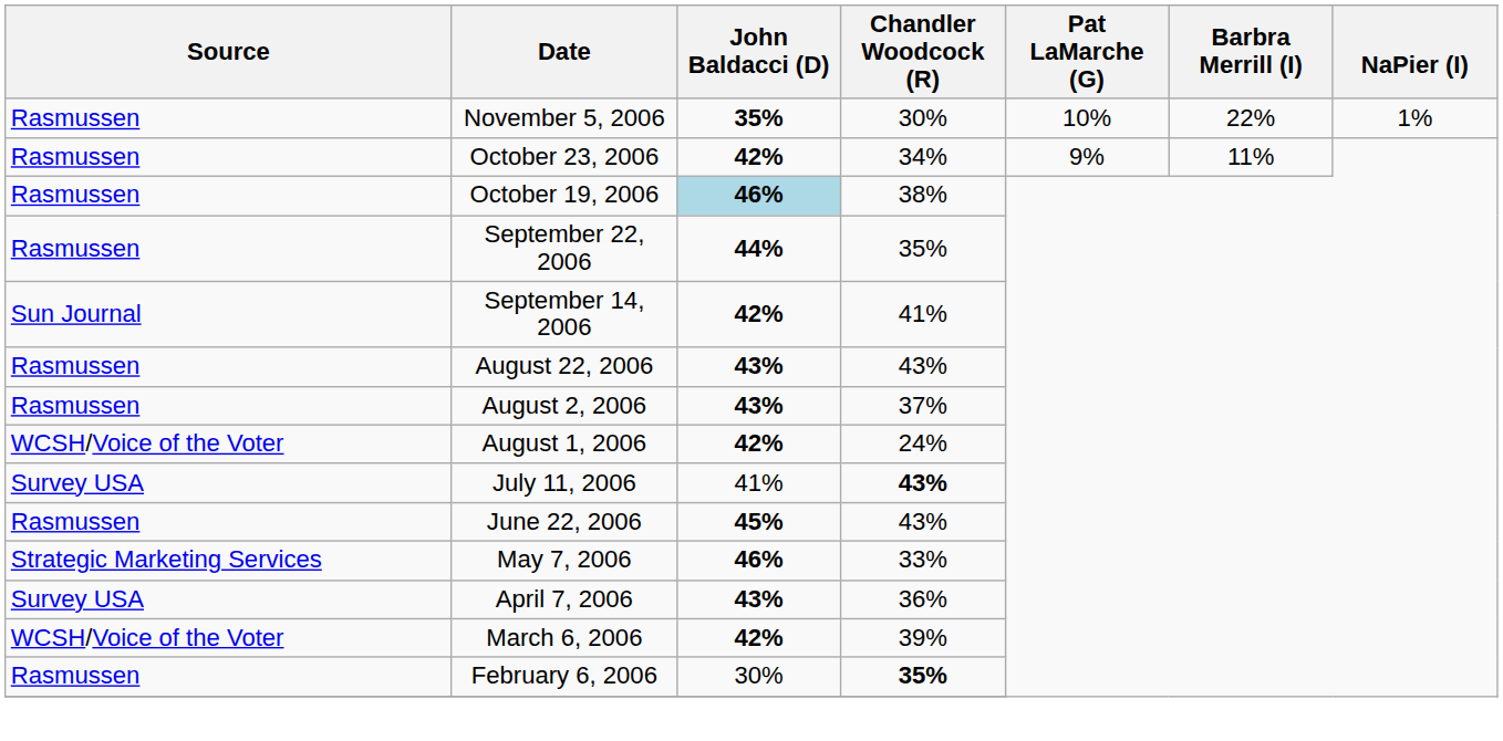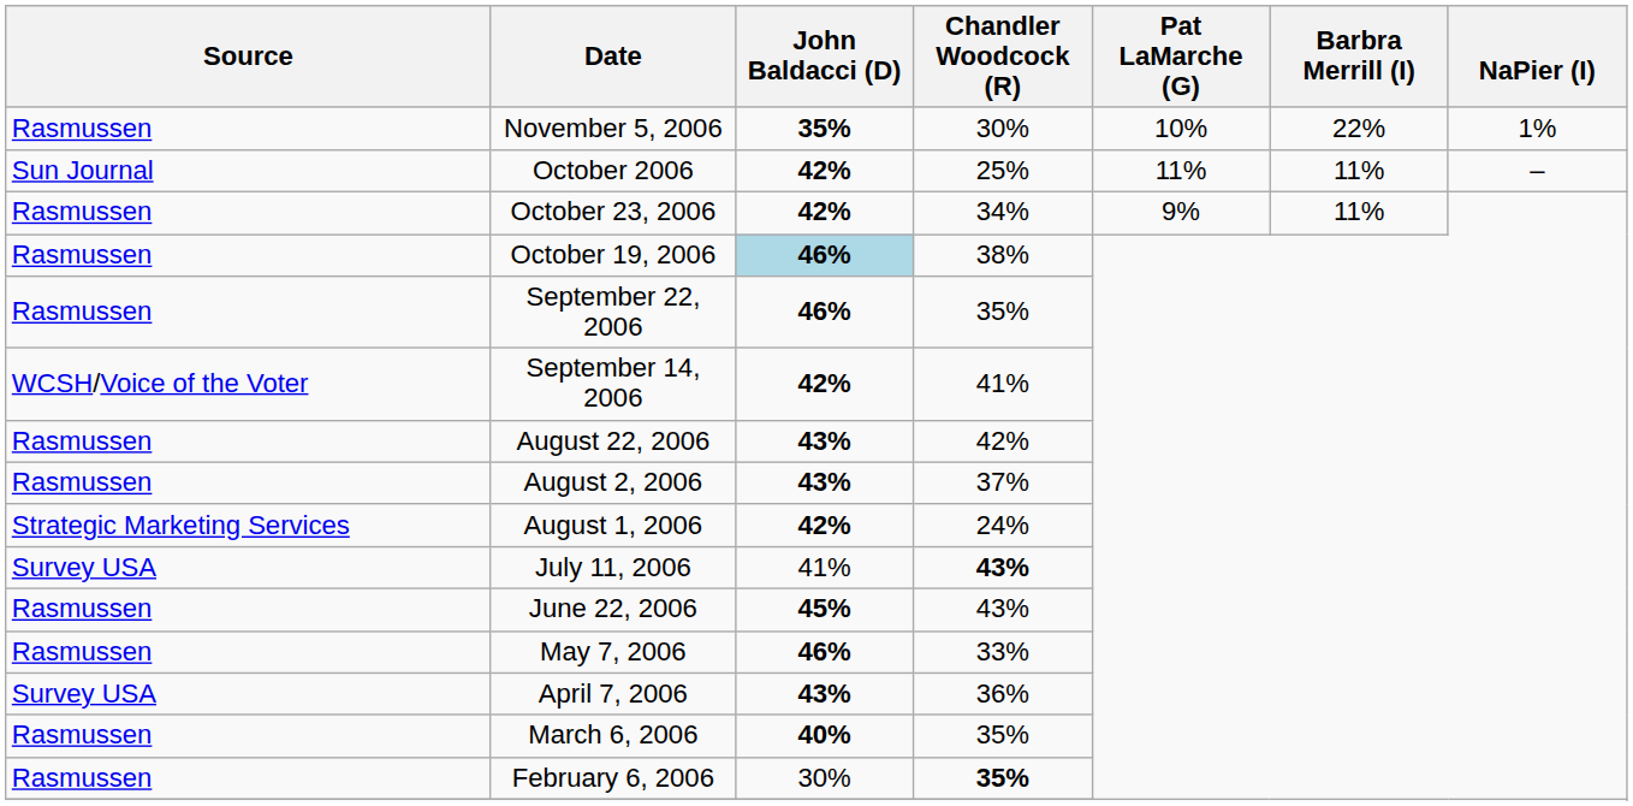 <table class="wikitable" style="text-align:center">
 <tr bgcolor=lightgrey>
 <th width=285px>Source</th>
 <th width=140px>Date</th>
 <th width=100px>John<br>Baldacci (D)</th>
 <th width=100px>Chandler<br>Woodcock (R)</th>
 <th width=100px>Pat<br>LaMarche (G)</th>
 <th width=100px>Barbra<br>Merrill (I)</th>
 <th width=100px><br>NaPier (I)</th>
 </tr>
 <tr>
 <td align=left><a href='#'>Rasmussen</a></td>
 <td>November 5, 2006</td>
 <td><strong>35%</strong></td>
 <td>30%</td>
 <td>10%</td>
 <td>22%</td>
 <td>1%</td>
 </tr>
 <tr>
+<td align=left><a href='#'>Sun Journal</a></td>
+<td>October 2006</td>
+<td><strong>42%</strong></td>
+<td>25%</td>
+<td>11%</td>
+<td>11%</td>
+<td>–</td>
+</tr>
+<tr>
 <td align=left><a href='#'>Rasmussen</a></td>
 <td>October 23, 2006</td>
 <td><strong>42%</strong></td>
 <td>34%</td>
 <td>9%</td>
 <td>11%</td>
 </tr>
 <tr>
 <td align=left><a href='#'>Rasmussen</a></td>
 <td>October 19, 2006</td>
 <td style="background: lightblue;"><strong>46%</strong></td>
 <td>38%</td>
 </tr>
 <tr>
 <td align=left><a href='#'>Rasmussen</a></td>
 <td>September 22, 2006</td>
-<td><strong>44%</strong></td>
+<td><strong>46%</strong></td>
 <td>35%</td>
 </tr>
 <tr>
-<td align=left><a href='#'>Sun Journal</a></td>
+<td align=left><a href='#'>WCSH</a>/<a href='#'>Voice of the Voter</a></td>
 <td>September 14, 2006</td>
 <td><strong>42%</strong></td>
 <td>41%</td>
 </tr>
 <tr>
 <td align=left><a href='#'>Rasmussen</a></td>
 <td>August 22, 2006</td>
 <td><strong>43%</strong></td>
-<td>43%</td>
+<td>42%</td>
 </tr>
 <tr>
 <td align=left><a href='#'>Rasmussen</a></td>
 <td>August 2, 2006</td>
 <td><strong>43%</strong></td>
 <td>37%</td>
 </tr>
 <tr>
-<td align=left><a href='#'>WCSH</a>/<a href='#'>Voice of the Voter</a></td>
+<td align=left><a href='#'>Strategic Marketing Services</a></td>
 <td>August 1, 2006</td>
 <td><strong>42%</strong></td>
 <td>24%</td>
 </tr>
 <tr>
 <td align=left><a href='#'>Survey USA</a></td>
 <td>July 11, 2006</td>
 <td>41%</td>
 <td><strong>43%</strong></td>
 </tr>
 <tr>
 <td align=left><a href='#'>Rasmussen</a></td>
 <td>June 22, 2006</td>
 <td><strong>45%</strong></td>
 <td>43%</td>
 </tr>
 <tr>
-<td align=left><a href='#'>Strategic Marketing Services</a></td>
+<td align=left><a href='#'>Rasmussen</a></td>
 <td>May 7, 2006</td>
 <td><strong>46%</strong></td>
 <td>33%</td>
 </tr>
 <tr>
 <td align=left><a href='#'>Survey USA</a></td>
 <td>April 7, 2006</td>
 <td><strong>43%</strong></td>
 <td>36%</td>
 </tr>
 <tr>
-<td align=left><a href='#'>WCSH</a>/<a href='#'>Voice of the Voter</a></td>
+<td align=left><a href='#'>Rasmussen</a></td>
 <td>March 6, 2006</td>
-<td><strong>42%</strong></td>
-<td>39%</td>
+<td><strong>40%</strong></td>
+<td>35%</td>
 </tr>
 <tr>
 <td align=left><a href='#'>Rasmussen</a></td>
 <td>February 6, 2006</td>
 <td>30%</td>
 <td><strong>35%</strong></td>
 </tr>
 <tr>
 </tr>
 </table>
